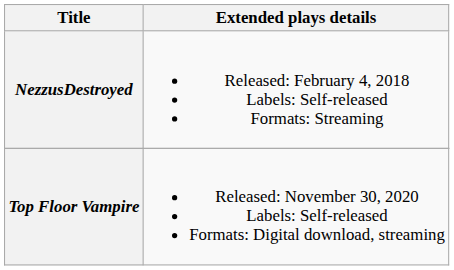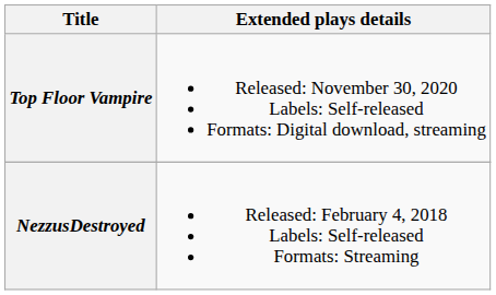 <table class="wikitable plainrowheaders" style="text-align:center;">
 <tr>
 <th scope="col">Title</th>
 <th scope="col">Extended plays details</th>
 </tr>
 <tr>
-<th scope="row"><em>NezzusDestroyed</em><br></th>
-<td><br><ul><li>Released: February 4, 2018</li><li>Labels: Self-released</li><li>Formats: Streaming</li></ul></td>
+<th scope="row"><em>Top Floor Vampire</em><br></th>
+<td><br><ul><li>Released: November 30, 2020</li><li>Labels: Self-released</li><li>Formats: Digital download, streaming</li></ul></td>
 </tr>
 <tr>
 </tr>
 <tr>
-<th scope="row"><em>Top Floor Vampire</em><br></th>
-<td><br><ul><li>Released: November 30, 2020</li><li>Labels: Self-released</li><li>Formats: Digital download, streaming</li></ul></td>
+<th scope="row"><em>NezzusDestroyed</em><br></th>
+<td><br><ul><li>Released: February 4, 2018</li><li>Labels: Self-released</li><li>Formats: Streaming</li></ul></td>
 </tr>
 </table>
